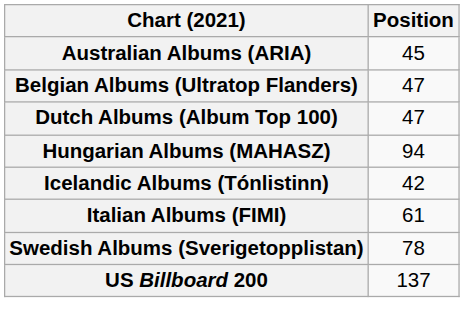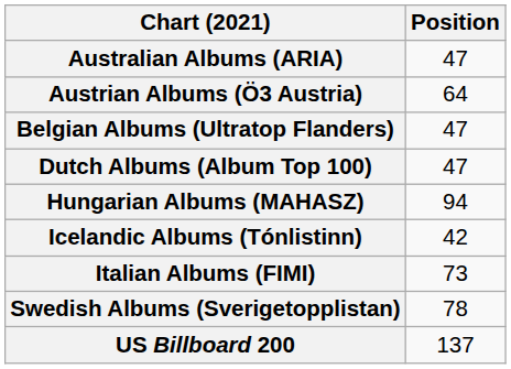 <table class="wikitable sortable plainrowheaders" style="text-align:center">
 <tr>
 <th scope="col">Chart (2021)</th>
 <th scope="col">Position</th>
 </tr>
 <tr>
 <th scope="row">Australian Albums (ARIA)</th>
-<td>45</td>
+<td>47</td>
+</tr>
+<tr>
+<th scope="row">Austrian Albums (Ö3 Austria)</th>
+<td>64</td>
 </tr>
 <tr>
 <th scope="row">Belgian Albums (Ultratop Flanders)</th>
 <td>47</td>
 </tr>
 <tr>
 <th scope="row">Dutch Albums (Album Top 100)</th>
 <td>47</td>
 </tr>
 <tr>
 <th scope="row">Hungarian Albums (MAHASZ)</th>
 <td>94</td>
 </tr>
 <tr>
 <th scope="row">Icelandic Albums (Tónlistinn)</th>
 <td>42</td>
 </tr>
 <tr>
 <th scope="row">Italian Albums (FIMI)</th>
-<td>61</td>
+<td>73</td>
 </tr>
 <tr>
 <th scope="row">Swedish Albums (Sverigetopplistan)</th>
 <td>78</td>
 </tr>
 <tr>
 <th scope="row">US <em>Billboard</em> 200</th>
 <td>137</td>
 </tr>
 </table>
